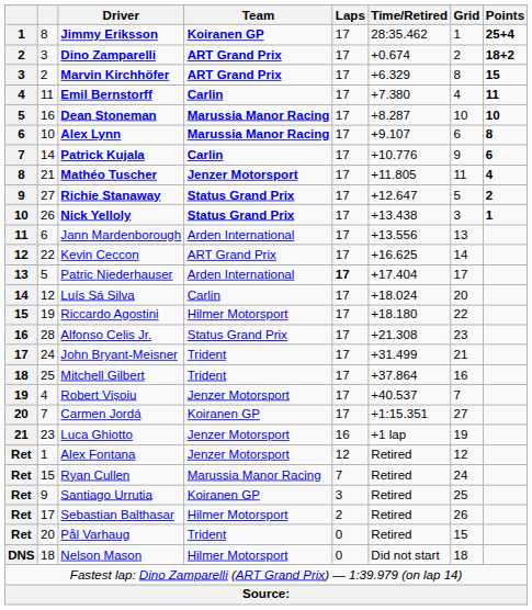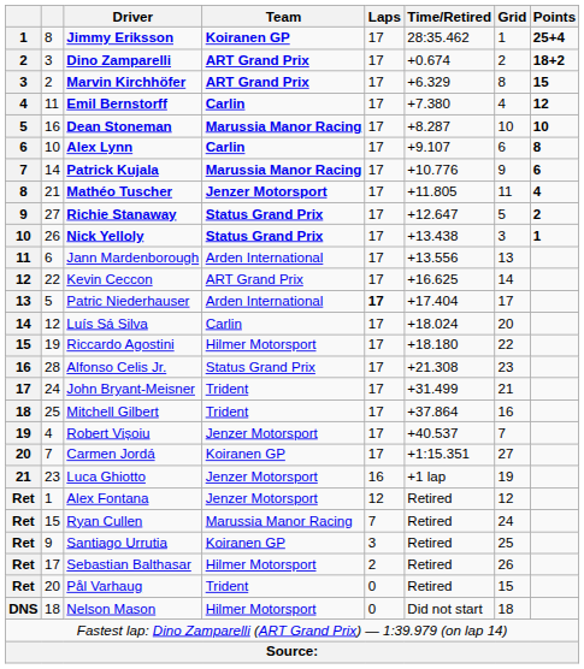 <table class="wikitable" style="font-size:85%">
 <tr>
 <th></th>
 <th></th>
 <th>Driver</th>
 <th>Team</th>
 <th>Laps</th>
 <th>Time/Retired</th>
 <th>Grid</th>
 <th>Points</th>
 </tr>
 <tr>
 <th>1</th>
 <td>8</td>
 <td> <strong><a href='#'>Jimmy Eriksson</a></strong></td>
 <td><strong><a href='#'>Koiranen GP</a></strong></td>
 <td>17</td>
 <td>28:35.462</td>
 <td>1</td>
 <td><strong>25+4</strong></td>
 </tr>
 <tr>
 <th>2</th>
 <td>3</td>
 <td> <strong><a href='#'>Dino Zamparelli</a></strong></td>
 <td><strong><a href='#'>ART Grand Prix</a></strong></td>
 <td>17</td>
 <td>+0.674</td>
 <td>2</td>
 <td><strong>18+2</strong></td>
 </tr>
 <tr>
 <th>3</th>
 <td>2</td>
 <td> <strong><a href='#'>Marvin Kirchhöfer</a></strong></td>
 <td><strong><a href='#'>ART Grand Prix</a></strong></td>
 <td>17</td>
 <td>+6.329</td>
 <td>8</td>
 <td><strong>15</strong></td>
 </tr>
 <tr>
 <th>4</th>
 <td>11</td>
 <td> <strong><a href='#'>Emil Bernstorff</a></strong></td>
 <td><strong><a href='#'>Carlin</a></strong></td>
 <td>17</td>
 <td>+7.380</td>
 <td>4</td>
-<td><strong>11</strong></td>
+<td><strong>12</strong></td>
 </tr>
 <tr>
 <th>5</th>
 <td>16</td>
 <td> <strong><a href='#'>Dean Stoneman</a></strong></td>
 <td><strong><a href='#'>Marussia Manor Racing</a></strong></td>
 <td>17</td>
 <td>+8.287</td>
 <td>10</td>
 <td><strong>10</strong></td>
 </tr>
 <tr>
 <th>6</th>
 <td>10</td>
 <td> <strong><a href='#'>Alex Lynn</a></strong></td>
-<td><strong><a href='#'>Marussia Manor Racing</a></strong></td>
+<td><strong><a href='#'>Carlin</a></strong></td>
 <td>17</td>
 <td>+9.107</td>
 <td>6</td>
 <td><strong>8</strong></td>
 </tr>
 <tr>
 <th>7</th>
 <td>14</td>
 <td> <strong><a href='#'>Patrick Kujala</a></strong></td>
-<td><strong><a href='#'>Carlin</a></strong></td>
+<td><strong><a href='#'>Marussia Manor Racing</a></strong></td>
 <td>17</td>
 <td>+10.776</td>
 <td>9</td>
 <td><strong>6</strong></td>
 </tr>
 <tr>
 <th>8</th>
 <td>21</td>
 <td> <strong><a href='#'>Mathéo Tuscher</a></strong></td>
 <td><strong><a href='#'>Jenzer Motorsport</a></strong></td>
 <td>17</td>
 <td>+11.805</td>
 <td>11</td>
 <td><strong>4</strong></td>
 </tr>
 <tr>
 <th>9</th>
 <td>27</td>
 <td> <strong><a href='#'>Richie Stanaway</a></strong></td>
 <td><strong><a href='#'>Status Grand Prix</a></strong></td>
 <td>17</td>
 <td>+12.647</td>
 <td>5</td>
 <td><strong>2</strong></td>
 </tr>
 <tr>
 <th>10</th>
 <td>26</td>
 <td> <strong><a href='#'>Nick Yelloly</a></strong></td>
 <td><strong><a href='#'>Status Grand Prix</a></strong></td>
 <td>17</td>
 <td>+13.438</td>
 <td>3</td>
 <td><strong>1</strong></td>
 </tr>
 <tr>
 <th>11</th>
 <td>6</td>
 <td> <a href='#'>Jann Mardenborough</a></td>
 <td><a href='#'>Arden International</a></td>
 <td>17</td>
 <td>+13.556</td>
 <td>13</td>
 <td></td>
 </tr>
 <tr>
 <th>12</th>
 <td>22</td>
 <td> <a href='#'>Kevin Ceccon</a></td>
 <td><a href='#'>ART Grand Prix</a></td>
 <td>17</td>
 <td>+16.625</td>
 <td>14</td>
 <td></td>
 </tr>
 <tr>
 <th>13</th>
 <td>5</td>
 <td> <a href='#'>Patric Niederhauser</a></td>
 <td><a href='#'>Arden International</a></td>
 <td><strong>17</strong></td>
 <td>+17.404</td>
 <td>17</td>
 <td></td>
 </tr>
 <tr>
 <th>14</th>
 <td>12</td>
 <td> <a href='#'>Luís Sá Silva</a></td>
 <td><a href='#'>Carlin</a></td>
 <td>17</td>
 <td>+18.024</td>
 <td>20</td>
 <td></td>
 </tr>
 <tr>
 <th>15</th>
 <td>19</td>
 <td> <a href='#'>Riccardo Agostini</a></td>
 <td><a href='#'>Hilmer Motorsport</a></td>
 <td>17</td>
 <td>+18.180</td>
 <td>22</td>
 <td></td>
 </tr>
 <tr>
 <th>16</th>
 <td>28</td>
 <td> <a href='#'>Alfonso Celis Jr.</a></td>
 <td><a href='#'>Status Grand Prix</a></td>
 <td>17</td>
 <td>+21.308</td>
 <td>23</td>
 <td></td>
 </tr>
 <tr>
 <th>17</th>
 <td>24</td>
 <td> <a href='#'>John Bryant-Meisner</a></td>
 <td><a href='#'>Trident</a></td>
 <td>17</td>
 <td>+31.499</td>
 <td>21</td>
 <td></td>
 </tr>
 <tr>
 <th>18</th>
 <td>25</td>
 <td> <a href='#'>Mitchell Gilbert</a></td>
 <td><a href='#'>Trident</a></td>
 <td>17</td>
 <td>+37.864</td>
 <td>16</td>
 <td></td>
 </tr>
 <tr>
 <th>19</th>
 <td>4</td>
 <td> <a href='#'>Robert Vișoiu</a></td>
 <td><a href='#'>Jenzer Motorsport</a></td>
 <td>17</td>
 <td>+40.537</td>
 <td>7</td>
 <td></td>
 </tr>
 <tr>
 <th>20</th>
 <td>7</td>
 <td> <a href='#'>Carmen Jordá</a></td>
 <td><a href='#'>Koiranen GP</a></td>
 <td>17</td>
 <td>+1:15.351</td>
 <td>27</td>
 <td></td>
 </tr>
 <tr>
 <th>21</th>
 <td>23</td>
 <td> <a href='#'>Luca Ghiotto</a></td>
 <td><a href='#'>Jenzer Motorsport</a></td>
 <td>16</td>
 <td>+1 lap</td>
 <td>19</td>
 <td></td>
 </tr>
 <tr>
 <th>Ret</th>
 <td>1</td>
 <td> <a href='#'>Alex Fontana</a></td>
 <td><a href='#'>Jenzer Motorsport</a></td>
 <td>12</td>
 <td>Retired</td>
 <td>12</td>
 <td></td>
 </tr>
 <tr>
 <th>Ret</th>
 <td>15</td>
 <td> <a href='#'>Ryan Cullen</a></td>
 <td><a href='#'>Marussia Manor Racing</a></td>
 <td>7</td>
 <td>Retired</td>
 <td>24</td>
 <td></td>
 </tr>
 <tr>
 <th>Ret</th>
 <td>9</td>
 <td> <a href='#'>Santiago Urrutia</a></td>
 <td><a href='#'>Koiranen GP</a></td>
 <td>3</td>
 <td>Retired</td>
 <td>25</td>
 <td></td>
 </tr>
 <tr>
 <th>Ret</th>
 <td>17</td>
 <td> <a href='#'>Sebastian Balthasar</a></td>
 <td><a href='#'>Hilmer Motorsport</a></td>
 <td>2</td>
 <td>Retired</td>
 <td>26</td>
 <td></td>
 </tr>
 <tr>
 <th>Ret</th>
 <td>20</td>
 <td> <a href='#'>Pål Varhaug</a></td>
 <td><a href='#'>Trident</a></td>
 <td>0</td>
 <td>Retired</td>
 <td>15</td>
 <td></td>
 </tr>
 <tr>
 <th>DNS</th>
 <td>18</td>
 <td> <a href='#'>Nelson Mason</a></td>
 <td><a href='#'>Hilmer Motorsport</a></td>
 <td>0</td>
 <td>Did not start</td>
 <td>18</td>
 <td></td>
 </tr>
 <tr>
 <td colspan="8" align="center"><em>Fastest lap: <a href='#'>Dino Zamparelli</a> (<a href='#'>ART Grand Prix</a>) — 1:39.979 (on lap 14)</em></td>
 </tr>
 <tr>
 <th colspan="8">Source:</th>
 </tr>
 </table>
